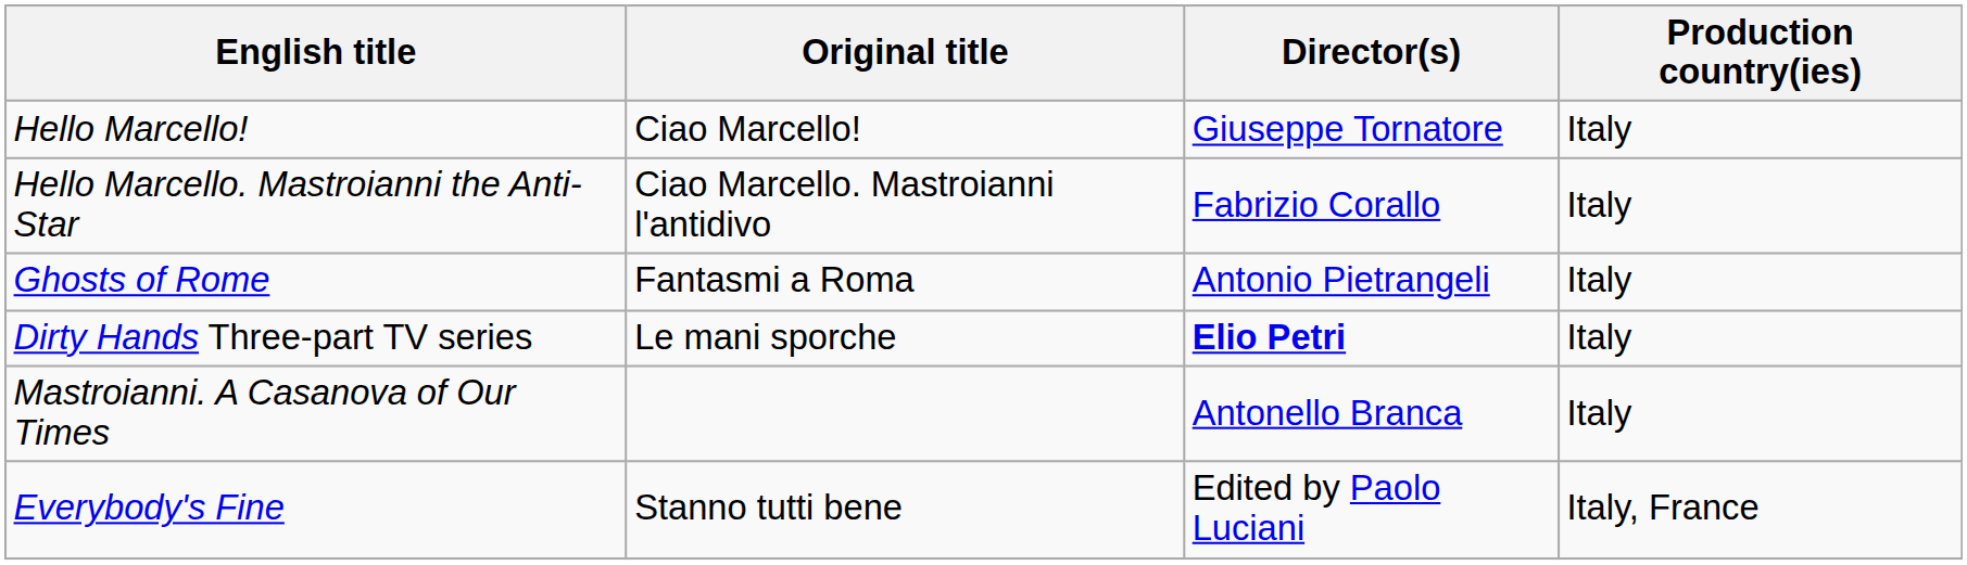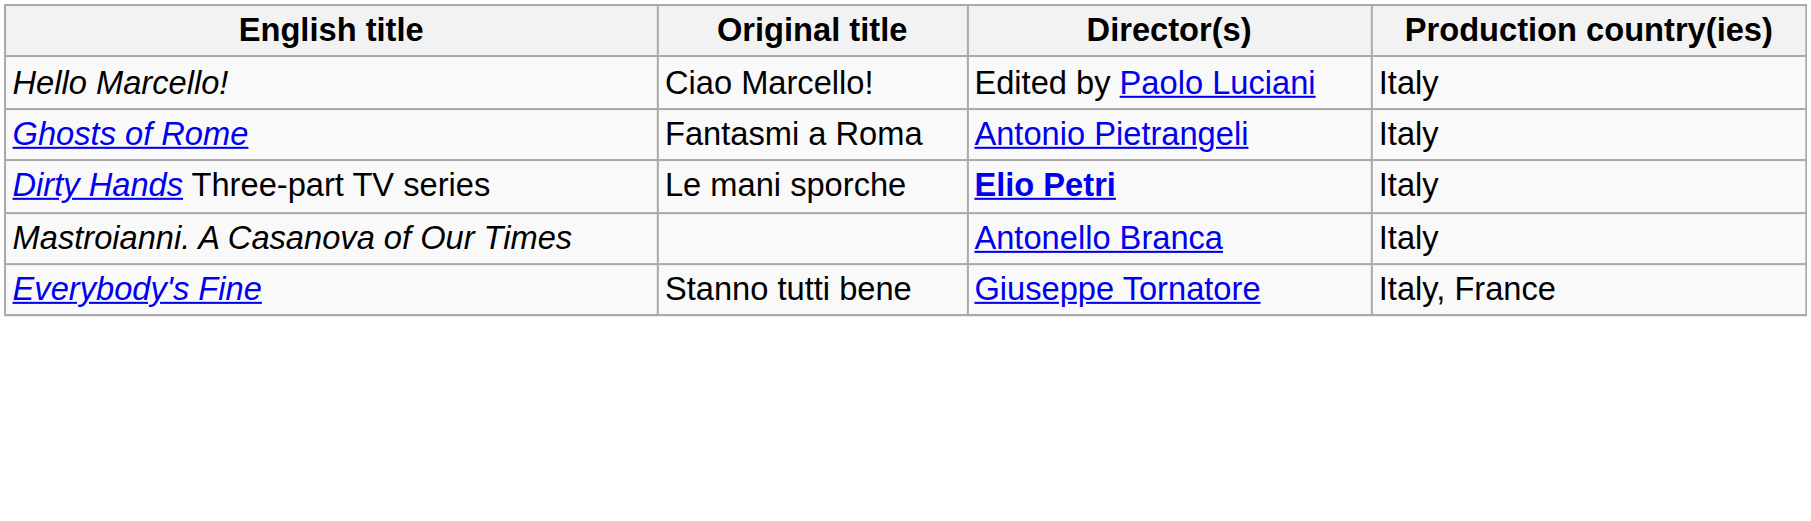 <table class="sortable wikitable" style="width:100%; margin-bottom:4px" cellpadding="5">
 <tr>
 <th scope="col">English title</th>
 <th scope="col">Original title</th>
 <th scope="col">Director(s)</th>
 <th scope="col">Production country(ies)</th>
 </tr>
 <tr>
 <td><em>Hello Marcello!</em></td>
 <td>Ciao Marcello!</td>
-<td><a href='#'>Giuseppe Tornatore</a></td>
-<td>Italy</td>
-</tr>
-<tr>
-<td><em>Hello Marcello. Mastroianni the Anti-Star</em></td>
-<td>Ciao Marcello. Mastroianni l'antidivo</td>
-<td><a href='#'>Fabrizio Corallo</a></td>
+<td>Edited by <a href='#'>Paolo Luciani</a></td>
 <td>Italy</td>
 </tr>
 <tr>
 <td><em><a href='#'>Ghosts of Rome</a></em></td>
 <td>Fantasmi a Roma</td>
 <td><a href='#'>Antonio Pietrangeli</a></td>
 <td>Italy</td>
 </tr>
 <tr>
 <td><em><a href='#'>Dirty Hands</a></em>  Three-part TV series</td>
 <td>Le mani sporche</td>
 <td><strong><a href='#'>Elio Petri</a></strong></td>
 <td>Italy</td>
 </tr>
 <tr>
 <td><em>Mastroianni. A Casanova of Our Times</em></td>
 <td></td>
 <td><a href='#'>Antonello Branca</a></td>
 <td>Italy</td>
 </tr>
 <tr>
 <td><em><a href='#'>Everybody's Fine</a></em></td>
 <td>Stanno tutti bene</td>
-<td>Edited by <a href='#'>Paolo Luciani</a></td>
+<td><a href='#'>Giuseppe Tornatore</a></td>
 <td>Italy, France</td>
 </tr>
 <tr>
 </tr>
 </table>
